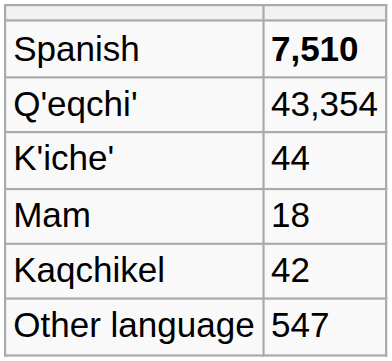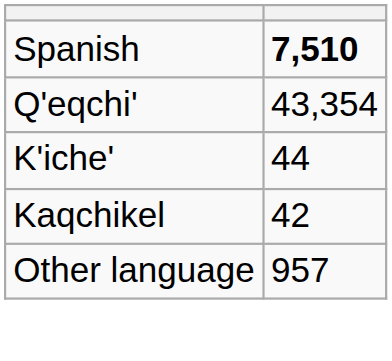 <table class="wikitable sortable">
 <tr>
 <th></th>
 <th></th>
 </tr>
 <tr>
 <td>Spanish</td>
 <td><strong>7,510</strong></td>
 </tr>
 <tr>
 <td>Q'eqchi'</td>
 <td>43,354</td>
 </tr>
 <tr>
 <td>K'iche'</td>
 <td>44</td>
 </tr>
 <tr>
-<td>Mam</td>
-<td>18</td>
-</tr>
-<tr>
 <td>Kaqchikel</td>
 <td>42</td>
 </tr>
 <tr>
 <td>Other language</td>
-<td>547</td>
+<td>957</td>
 </tr>
 </table>
